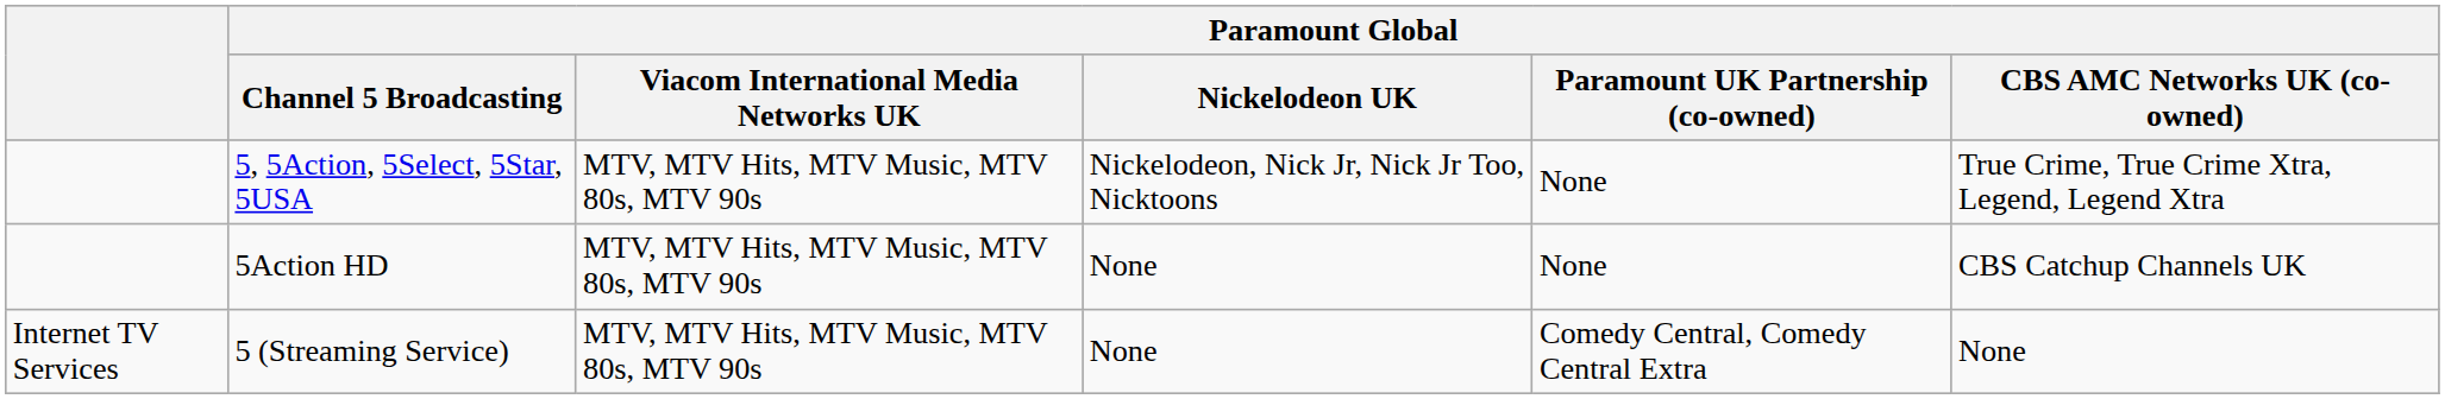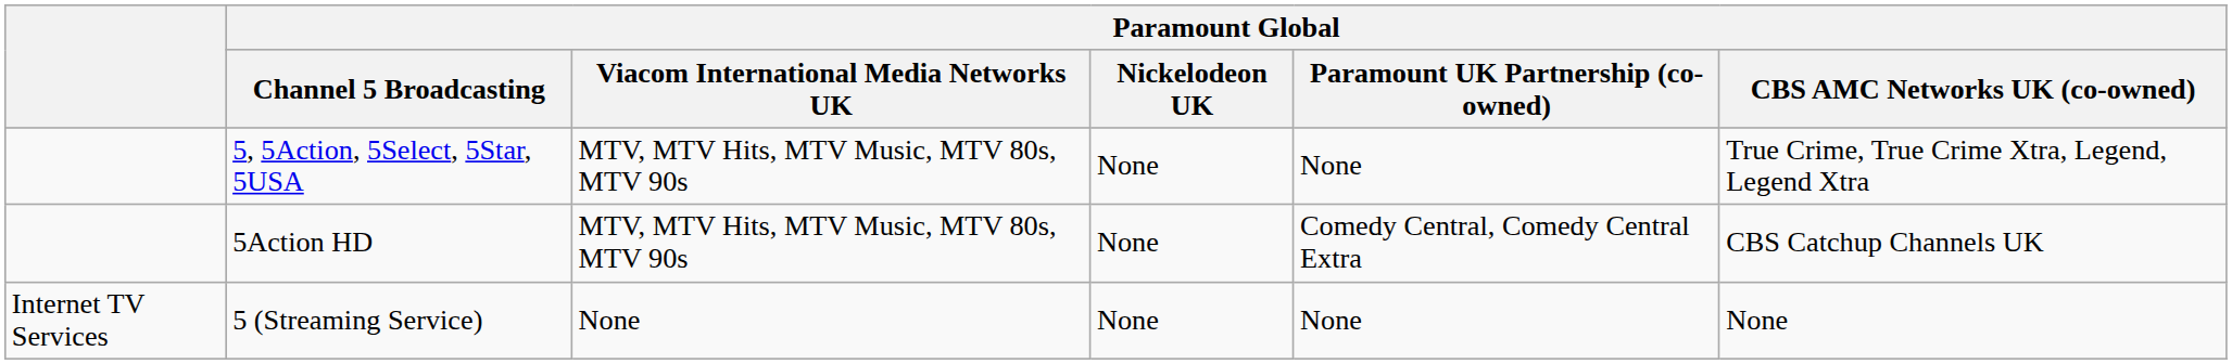 <table class="wikitable">
 <tr>
 <th rowspan=2></th>
 <th colspan=5>Paramount Global</th>
 </tr>
 <tr>
 <th>Channel 5 Broadcasting</th>
 <th>Viacom International Media Networks  UK</th>
 <th>Nickelodeon UK</th>
 <th>Paramount UK Partnership (co-owned)</th>
 <th>CBS AMC Networks UK (co-owned)</th>
 </tr>
 <tr>
 <td></td>
 <td><a href='#'>5</a>, <a href='#'>5Action</a>, <a href='#'>5Select</a>, <a href='#'>5Star</a>, <a href='#'>5USA</a></td>
 <td>MTV, MTV Hits, MTV Music, MTV 80s, MTV 90s</td>
-<td>Nickelodeon, Nick Jr, Nick Jr Too, Nicktoons</td>
+<td>None</td>
 <td>None</td>
 <td>True Crime, True Crime Xtra, Legend, Legend Xtra</td>
 </tr>
 <tr>
 <td></td>
 <td>5Action HD</td>
 <td>MTV, MTV Hits, MTV Music, MTV 80s, MTV 90s</td>
 <td>None</td>
-<td>None</td>
+<td>Comedy Central, Comedy Central Extra</td>
 <td>CBS Catchup Channels UK</td>
 </tr>
 <tr>
 <td>Internet TV Services</td>
 <td>5 (Streaming Service)</td>
-<td>MTV, MTV Hits, MTV Music, MTV 80s, MTV 90s</td>
 <td>None</td>
-<td>Comedy Central, Comedy Central Extra</td>
+<td>None</td>
+<td>None</td>
 <td>None</td>
 </tr>
 </table>
